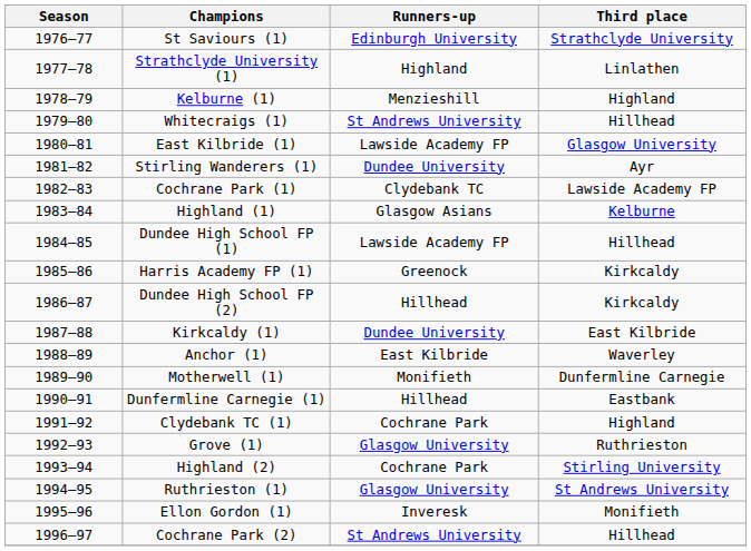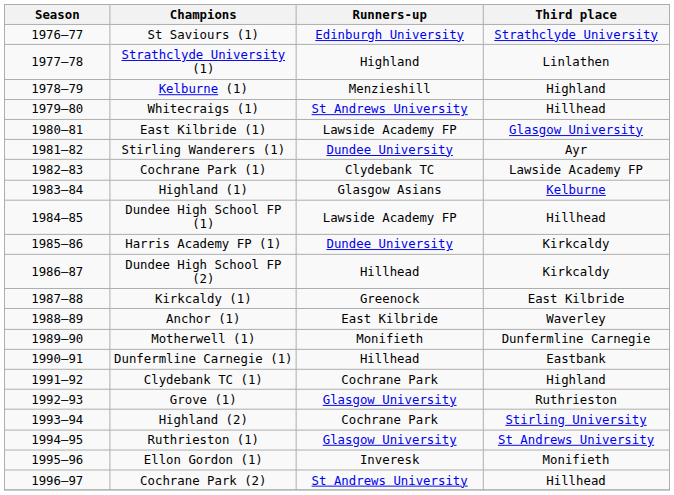 <table class="wikitable" style="text-align: center;">
 <tr>
 <th rowspan=1 width=105>Season</th>
 <th rowspan=1 width=190>Champions</th>
 <th rowspan=1 width=190>Runners-up</th>
 <th rowspan=1 width=190>Third place</th>
 </tr>
 <tr>
 <td>1976–77</td>
 <td>St Saviours  (1)</td>
 <td><a href='#'>Edinburgh University</a></td>
 <td><a href='#'>Strathclyde University</a></td>
 </tr>
 <tr>
 <td>1977–78</td>
 <td><a href='#'>Strathclyde University</a> (1)</td>
 <td>Highland</td>
 <td>Linlathen</td>
 </tr>
 <tr>
 <td>1978–79</td>
 <td><a href='#'>Kelburne</a> (1)</td>
 <td>Menzieshill</td>
 <td>Highland</td>
 </tr>
 <tr>
 <td>1979–80</td>
 <td>Whitecraigs (1)</td>
 <td><a href='#'>St Andrews University</a></td>
 <td>Hillhead</td>
 </tr>
 <tr>
 <td>1980–81</td>
 <td>East Kilbride (1)</td>
 <td>Lawside Academy FP</td>
 <td><a href='#'>Glasgow University</a></td>
 </tr>
 <tr>
 <td>1981–82</td>
 <td>Stirling Wanderers (1)</td>
 <td><a href='#'>Dundee University</a></td>
 <td>Ayr</td>
 </tr>
 <tr>
 <td>1982–83</td>
 <td>Cochrane Park (1)</td>
 <td>Clydebank TC</td>
 <td>Lawside Academy FP</td>
 </tr>
 <tr>
 <td>1983–84</td>
 <td>Highland (1)</td>
 <td>Glasgow Asians</td>
 <td><a href='#'>Kelburne</a></td>
 </tr>
 <tr>
 <td>1984–85</td>
 <td>Dundee High School FP (1)</td>
 <td>Lawside Academy FP</td>
 <td>Hillhead</td>
 </tr>
 <tr>
 <td>1985–86</td>
 <td>Harris Academy FP (1)</td>
-<td>Greenock</td>
+<td><a href='#'>Dundee University</a></td>
 <td>Kirkcaldy</td>
 </tr>
 <tr>
 <td>1986–87</td>
 <td>Dundee High School FP (2)</td>
 <td>Hillhead</td>
 <td>Kirkcaldy</td>
 </tr>
 <tr>
 <td>1987–88</td>
 <td>Kirkcaldy (1)</td>
-<td><a href='#'>Dundee University</a></td>
+<td>Greenock</td>
 <td>East Kilbride</td>
 </tr>
 <tr>
 <td>1988–89</td>
 <td>Anchor (1)</td>
 <td>East Kilbride</td>
 <td>Waverley</td>
 </tr>
 <tr>
 <td>1989–90</td>
 <td>Motherwell (1)</td>
 <td>Monifieth</td>
 <td>Dunfermline Carnegie</td>
 </tr>
 <tr>
 <td>1990–91</td>
 <td>Dunfermline Carnegie (1)</td>
 <td>Hillhead</td>
 <td>Eastbank</td>
 </tr>
 <tr>
 <td>1991–92</td>
 <td>Clydebank TC (1)</td>
 <td>Cochrane Park</td>
 <td>Highland</td>
 </tr>
 <tr>
 <td>1992–93</td>
 <td>Grove (1)</td>
 <td><a href='#'>Glasgow University</a></td>
 <td>Ruthrieston</td>
 </tr>
 <tr>
 <td>1993–94</td>
 <td>Highland (2)</td>
 <td>Cochrane Park</td>
 <td><a href='#'>Stirling University</a></td>
 </tr>
 <tr>
 <td>1994–95</td>
 <td>Ruthrieston (1)</td>
 <td><a href='#'>Glasgow University</a></td>
 <td><a href='#'>St Andrews University</a></td>
 </tr>
 <tr>
 <td>1995–96</td>
 <td>Ellon Gordon (1)</td>
 <td>Inveresk</td>
 <td>Monifieth</td>
 </tr>
 <tr>
 <td>1996–97</td>
 <td>Cochrane Park (2)</td>
 <td><a href='#'>St Andrews University</a></td>
 <td>Hillhead</td>
 </tr>
 <tr>
 </tr>
 </table>
